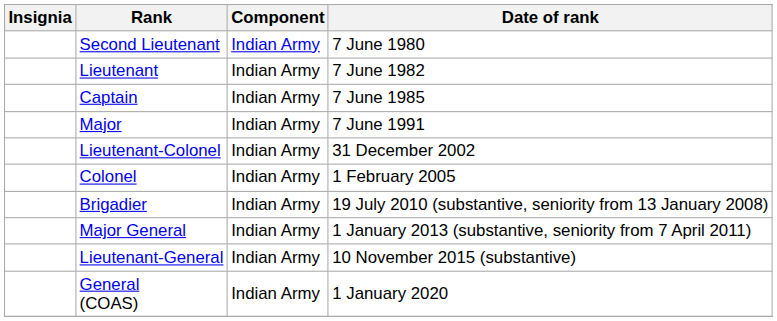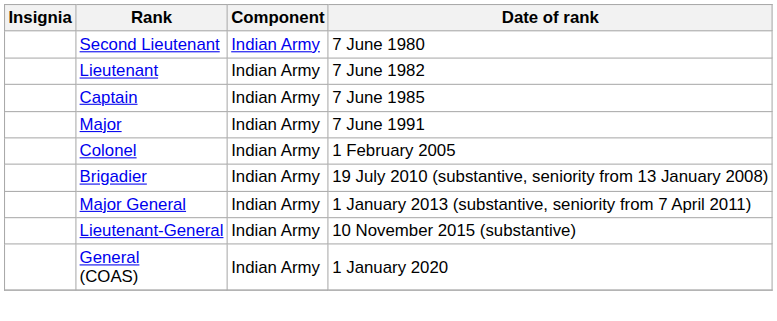 <table class="wikitable" style="background:white">
 <tr>
 <th>Insignia</th>
 <th>Rank</th>
 <th>Component</th>
 <th>Date of rank</th>
 </tr>
 <tr>
 <td align="center"></td>
 <td><a href='#'>Second Lieutenant</a></td>
 <td><a href='#'>Indian Army</a></td>
 <td>7 June 1980</td>
 </tr>
 <tr>
 <td align="center"></td>
 <td><a href='#'>Lieutenant</a></td>
 <td>Indian Army</td>
 <td>7 June 1982</td>
 </tr>
 <tr>
 <td align="center"></td>
 <td><a href='#'>Captain</a></td>
 <td>Indian Army</td>
 <td>7 June 1985</td>
 </tr>
 <tr>
 <td align="center"></td>
 <td><a href='#'>Major</a></td>
 <td>Indian Army</td>
 <td>7 June 1991</td>
-</tr>
-<tr>
-<td align="center"></td>
-<td><a href='#'>Lieutenant-Colonel</a></td>
-<td>Indian Army</td>
-<td>31 December 2002</td>
 </tr>
 <tr>
 <td align="center"></td>
 <td><a href='#'>Colonel</a></td>
 <td>Indian Army</td>
 <td>1 February 2005</td>
 </tr>
 <tr>
 <td align="center"></td>
 <td><a href='#'>Brigadier</a></td>
 <td>Indian Army</td>
 <td>19 July 2010 (substantive, seniority from 13 January 2008)</td>
 </tr>
 <tr>
 <td align="center"></td>
 <td><a href='#'>Major General</a></td>
 <td>Indian Army</td>
 <td>1 January 2013 (substantive, seniority from 7 April 2011)</td>
 </tr>
 <tr>
 <td align="center"></td>
 <td><a href='#'>Lieutenant-General</a></td>
 <td>Indian Army</td>
 <td>10 November 2015 (substantive)</td>
 </tr>
 <tr>
 <td align="center"></td>
 <td><a href='#'>General</a><br>(COAS)</td>
 <td>Indian Army</td>
 <td>1 January 2020</td>
 </tr>
 <tr>
 </tr>
 </table>
